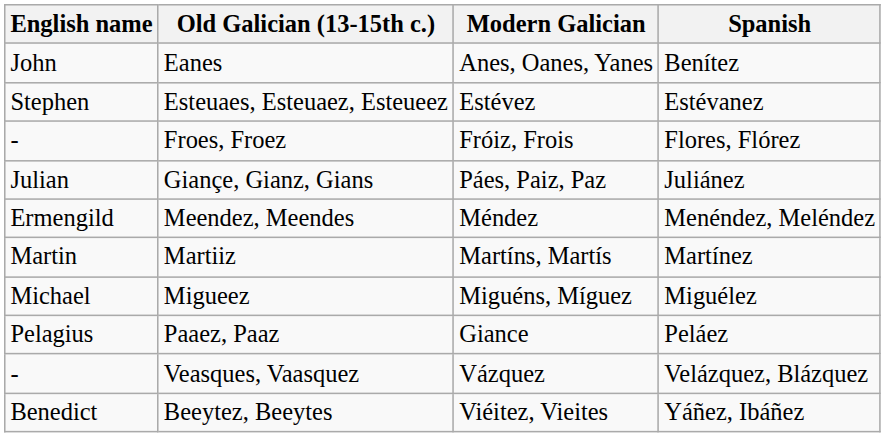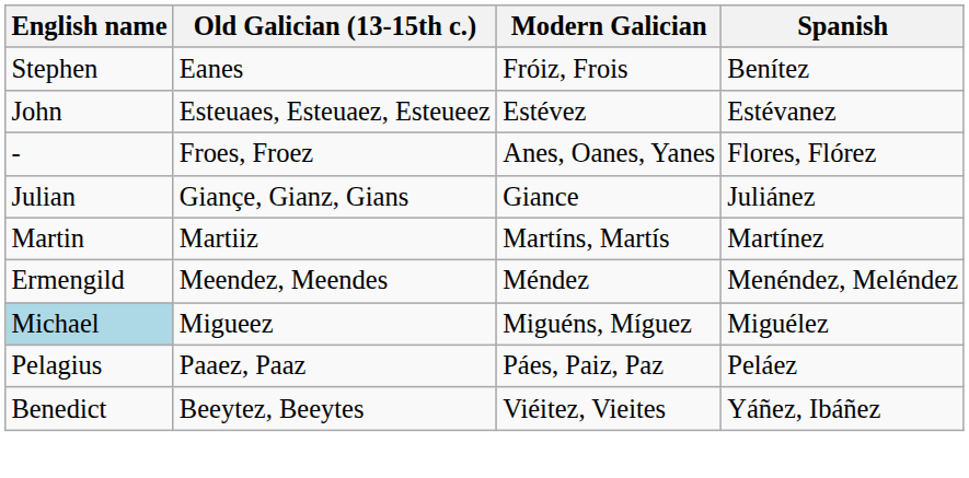 <table class="wikitable">
 <tr>
 <th>English name</th>
 <th>Old Galician (13-15th c.)</th>
 <th>Modern Galician</th>
 <th>Spanish</th>
 </tr>
 <tr>
-<td>John</td>
+<td>Stephen</td>
 <td>Eanes</td>
-<td>Anes, Oanes, Yanes</td>
+<td>Fróiz, Frois</td>
 <td>Benítez</td>
 </tr>
 <tr>
-<td>Stephen</td>
+<td>John</td>
 <td>Esteuaes, Esteuaez, Esteueez</td>
 <td>Estévez</td>
 <td>Estévanez</td>
 </tr>
 <tr>
 <td>-</td>
 <td>Froes, Froez</td>
-<td>Fróiz, Frois</td>
+<td>Anes, Oanes, Yanes</td>
 <td>Flores, Flórez</td>
 </tr>
 <tr>
 <td>Julian</td>
 <td>Giançe, Gianz, Gians</td>
-<td>Páes, Paiz, Paz</td>
+<td>Giance</td>
 <td>Juliánez</td>
+</tr>
+<tr>
+<td>Martin</td>
+<td>Martiiz</td>
+<td>Martíns, Martís</td>
+<td>Martínez</td>
 </tr>
 <tr>
 <td>Ermengild</td>
 <td>Meendez, Meendes</td>
 <td>Méndez</td>
 <td>Menéndez, Meléndez</td>
 </tr>
 <tr>
-<td>Martin</td>
-<td>Martiiz</td>
-<td>Martíns, Martís</td>
-<td>Martínez</td>
-</tr>
-<tr>
-<td>Michael</td>
+<td style="background: lightblue;">Michael</td>
 <td>Migueez</td>
 <td>Miguéns, Míguez</td>
 <td>Miguélez</td>
 </tr>
 <tr>
 <td>Pelagius</td>
 <td>Paaez, Paaz</td>
-<td>Giance</td>
+<td>Páes, Paiz, Paz</td>
 <td>Peláez</td>
-</tr>
-<tr>
-<td>-</td>
-<td>Veasques, Vaasquez</td>
-<td>Vázquez</td>
-<td>Velázquez, Blázquez</td>
 </tr>
 <tr>
 <td>Benedict</td>
 <td>Beeytez, Beeytes</td>
 <td>Viéitez, Vieites</td>
 <td>Yáñez, Ibáñez</td>
 </tr>
 </table>
